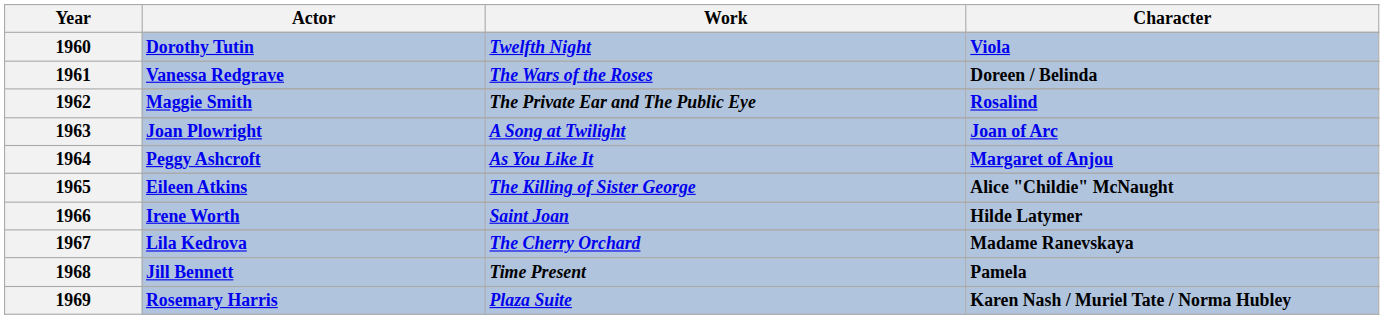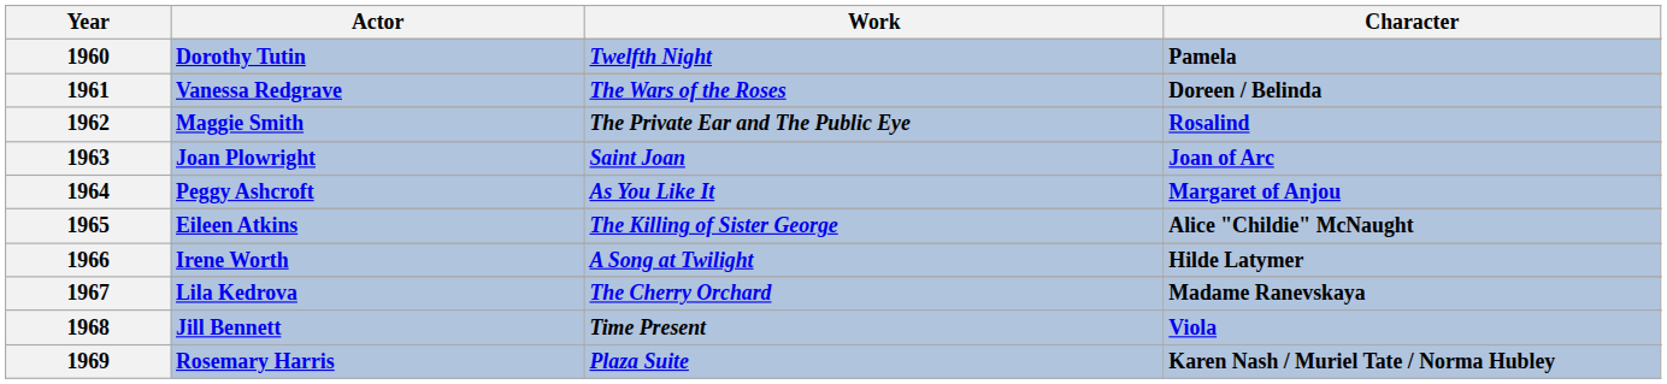 <table class="wikitable" style="width:98%;">
 <tr>
 <th style="width:10%;">Year</th>
 <th style="width:25%;">Actor</th>
 <th style="width:35%;">Work</th>
 <th style="width:30%;">Character</th>
 </tr>
 <tr>
 <th rowspan="2" align="center">1960</th>
 </tr>
 <tr style="background:#B0C4DE">
 <td><strong><a href='#'>Dorothy Tutin</a></strong></td>
 <td><strong><em><a href='#'>Twelfth Night</a></em></strong></td>
-<td><a href='#'><strong>Viola</strong></a></td>
+<td><strong>Pamela</strong></td>
 </tr>
 <tr>
 <th rowspan="2" align="center">1961</th>
 </tr>
 <tr style="background:#B0C4DE">
 <td><strong><a href='#'>Vanessa Redgrave</a></strong></td>
 <td><em><a href='#'><strong>The Wars of the Roses</strong></a></em></td>
 <td><strong>Doreen / Belinda</strong></td>
 </tr>
 <tr>
 <th rowspan="2" align="center">1962</th>
 </tr>
 <tr style="background:#B0C4DE">
 <td><strong><a href='#'>Maggie Smith</a></strong></td>
 <td><strong><em>The Private Ear<em> and </em>The Public Eye</em></strong></td>
 <td><a href='#'><strong>Rosalind</strong></a></td>
 </tr>
 <tr>
 <th rowspan="2" align="center">1963</th>
 </tr>
 <tr style="background:#B0C4DE">
 <td><strong><a href='#'>Joan Plowright</a></strong></td>
-<td><strong><em><a href='#'>A Song at Twilight</a></em></strong></td>
+<td><em><a href='#'><strong>Saint Joan</strong></a></em></td>
 <td><strong><a href='#'>Joan of Arc</a></strong></td>
 </tr>
 <tr>
 <th rowspan="2" align="center">1964</th>
 </tr>
 <tr style="background:#B0C4DE">
 <td><strong><a href='#'>Peggy Ashcroft</a></strong></td>
 <td><strong><em><a href='#'>As You Like It</a></em></strong></td>
 <td><strong><a href='#'>Margaret of Anjou</a></strong></td>
 </tr>
 <tr>
 <th rowspan="2" align="center">1965</th>
 </tr>
 <tr style="background:#B0C4DE">
 <td><strong><a href='#'>Eileen Atkins</a></strong></td>
 <td><strong><em><a href='#'>The Killing of Sister George</a></em></strong></td>
 <td><strong>Alice "Childie" McNaught</strong></td>
 </tr>
 <tr>
 <th rowspan="2" align="center">1966</th>
 </tr>
 <tr style="background:#B0C4DE">
 <td><strong><a href='#'>Irene Worth</a></strong></td>
-<td><em><a href='#'><strong>Saint Joan</strong></a></em></td>
+<td><strong><em><a href='#'>A Song at Twilight</a></em></strong></td>
 <td><strong>Hilde Latymer</strong></td>
 </tr>
 <tr>
 <th rowspan="2" align="center">1967</th>
 </tr>
 <tr style="background:#B0C4DE">
 <td><strong><a href='#'>Lila Kedrova</a></strong></td>
 <td><strong><em><a href='#'>The Cherry Orchard</a></em></strong></td>
 <td><strong>Madame Ranevskaya</strong></td>
 </tr>
 <tr>
 <th rowspan="2" align="center">1968</th>
 </tr>
 <tr style="background:#B0C4DE">
 <td><a href='#'><strong>Jill Bennett</strong></a></td>
 <td><strong><em>Time Present</em></strong></td>
-<td><strong>Pamela</strong></td>
+<td><a href='#'><strong>Viola</strong></a></td>
 </tr>
 <tr>
 <th rowspan="2" align="center">1969</th>
 </tr>
 <tr style="background:#B0C4DE">
 <td><strong><a href='#'>Rosemary Harris</a></strong></td>
 <td><strong><em><a href='#'>Plaza Suite</a></em></strong></td>
 <td><strong>Karen Nash / Muriel Tate / Norma Hubley</strong></td>
 </tr>
 </table>
